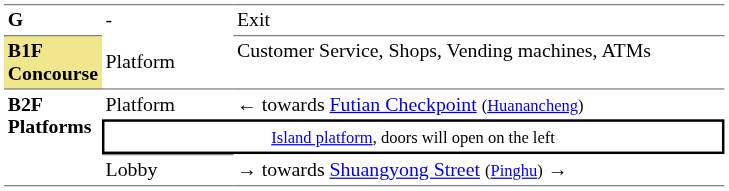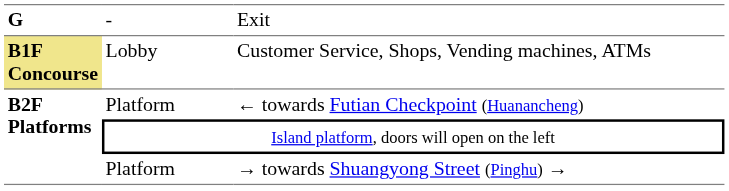 <table table border=0 cellspacing=0 cellpadding=3>
 <tr>
 <td style="border-top:solid 1px gray;" width=50 valign=top><strong>G</strong></td>
 <td style="border-top:solid 1px gray;" width=100 valign=top>-</td>
 <td style="border-top:solid 1px gray;" width=390 valign=top>Exit</td>
 </tr>
 <tr>
 <td style="background: khaki; border-bottom:solid 1px gray; border-top:solid 1px gray;" valign=top width=50><strong>B1F<br>Concourse</strong></td>
-<td style="border-bottom:solid 1px gray;">Platform</td>
+<td style="border-bottom:solid 1px gray; border-top:solid 1px gray;" valign=top width=100>Lobby</td>
 <td style="border-bottom:solid 1px gray; border-top:solid 1px gray;" valign=top width=390>Customer Service, Shops, Vending machines, ATMs</td>
 </tr>
 <tr>
 <td style="border-bottom:solid 1px gray;" rowspan=4 valign=top><strong>B2F<br>Platforms</strong></td>
 <td>Platform</td>
 <td>←  towards <a href='#'>Futian Checkpoint</a> <small>(<a href='#'>Huanancheng</a>)</small></td>
 </tr>
 <tr>
 <td style="border-right:solid 2px black;border-left:solid 2px black;border-top:solid 2px black;border-bottom:solid 2px black;text-align:center;" colspan=2><small><a href='#'>Island platform</a>, doors will open on the left</small></td>
 </tr>
 <tr>
-<td style="border-bottom:solid 1px gray; border-top:solid 1px gray;" valign=top width=100>Lobby</td>
+<td style="border-bottom:solid 1px gray;">Platform</td>
 <td style="border-bottom:solid 1px gray;"><span>→</span>  towards <a href='#'>Shuangyong Street</a> <small>(<a href='#'>Pinghu</a>)</small> →</td>
 </tr>
 </table>
